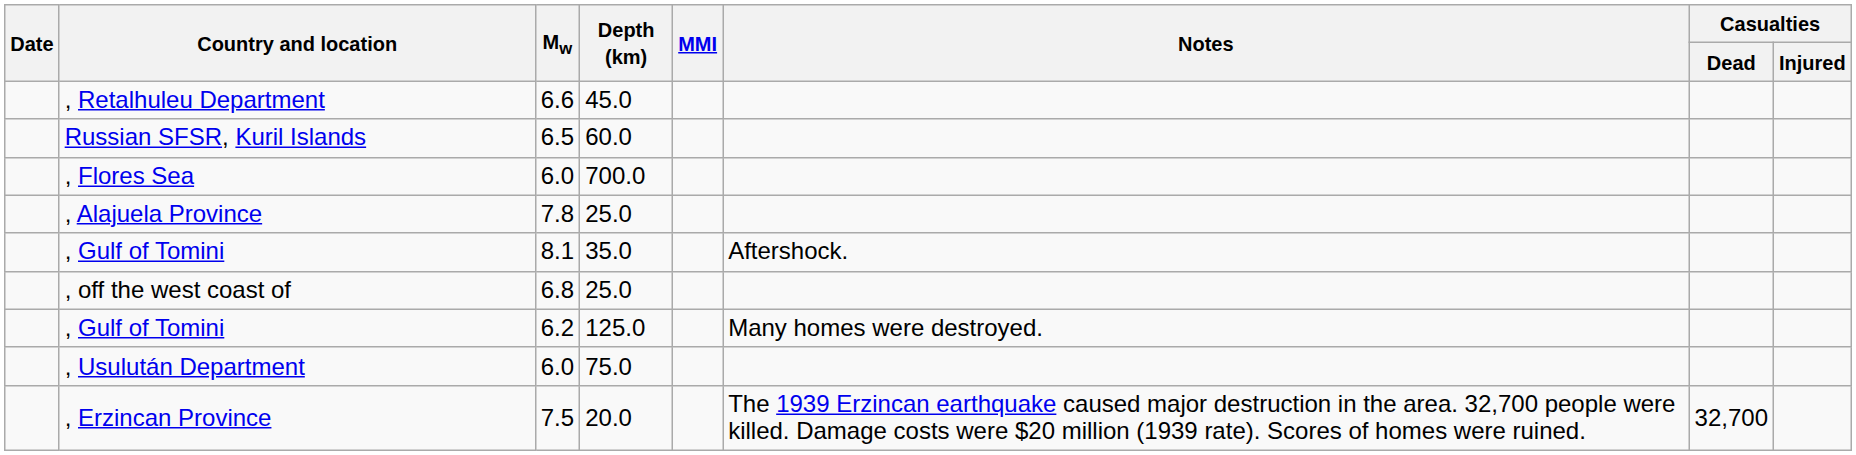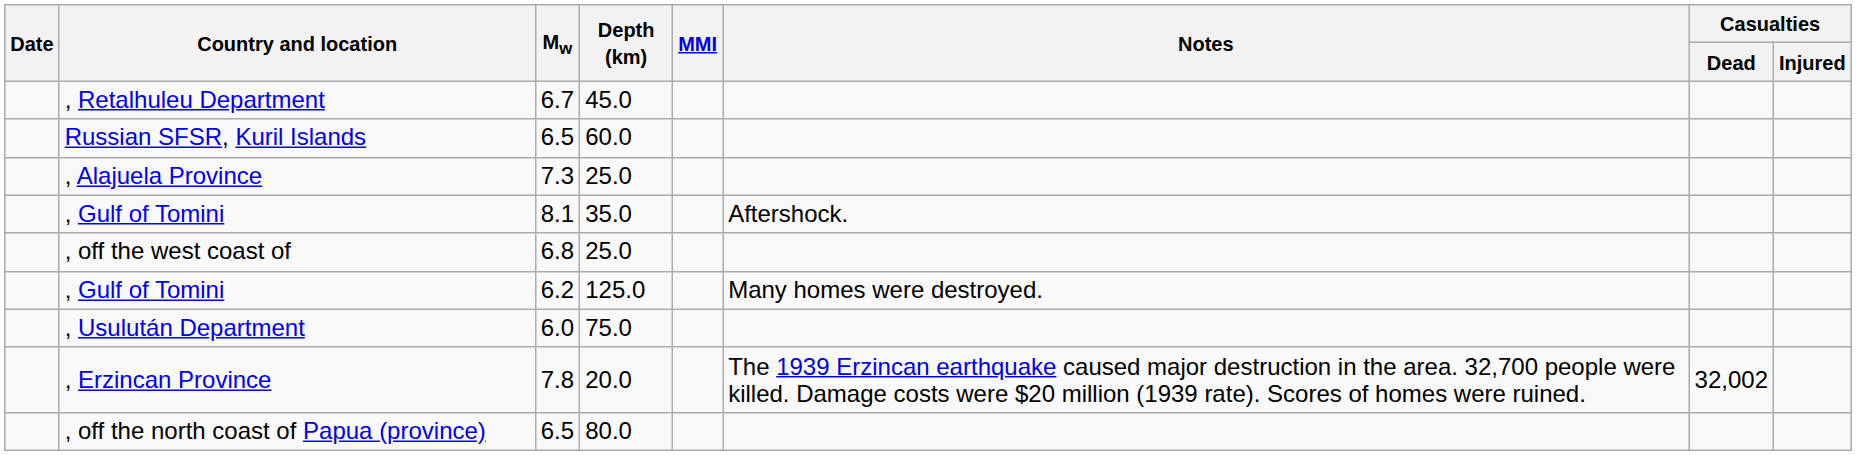 <table class="wikitable sortable sort-under" style="border:1px black; margin-left:1em;">
 <tr>
 <th rowspan="2"><small>Date</small></th>
 <th rowspan="2" style="width: 310px"><small>Country and location</small></th>
 <th rowspan="2"><small>M<sub>w</sub></small></th>
 <th rowspan="2"><small>Depth (km)</small></th>
 <th rowspan="2"><small><a href='#'>MMI</a></small></th>
 <th rowspan="2" class="unsortable"><small>Notes</small></th>
 <th colspan="2"><small>Casualties</small></th>
 </tr>
 <tr>
 <th><small>Dead</small></th>
 <th><small>Injured</small></th>
 </tr>
 <tr>
 <td></td>
 <td>, <a href='#'>Retalhuleu Department</a></td>
-<td>6.6</td>
+<td>6.7</td>
 <td>45.0</td>
 <td></td>
 <td></td>
 <td></td>
 <td></td>
 </tr>
 <tr>
 <td></td>
 <td> <a href='#'>Russian SFSR</a>, <a href='#'>Kuril Islands</a></td>
 <td>6.5</td>
 <td>60.0</td>
 <td></td>
 <td></td>
 <td></td>
 <td></td>
 </tr>
 <tr>
 <td></td>
-<td>, <a href='#'>Flores Sea</a></td>
-<td>6.0</td>
-<td>700.0</td>
-<td></td>
-<td></td>
-<td></td>
-<td></td>
-</tr>
-<tr>
-<td></td>
 <td>, <a href='#'>Alajuela Province</a></td>
-<td>7.8</td>
+<td>7.3</td>
 <td>25.0</td>
 <td></td>
 <td></td>
 <td></td>
 <td></td>
 </tr>
 <tr>
 <td></td>
 <td>, <a href='#'>Gulf of Tomini</a></td>
 <td>8.1</td>
 <td>35.0</td>
 <td></td>
 <td>Aftershock.</td>
 <td></td>
 <td></td>
 </tr>
 <tr>
 <td></td>
 <td>, off the west coast of</td>
 <td>6.8</td>
 <td>25.0</td>
 <td></td>
 <td></td>
 <td></td>
 <td></td>
 </tr>
 <tr>
 <td></td>
 <td>, <a href='#'>Gulf of Tomini</a></td>
 <td>6.2</td>
 <td>125.0</td>
 <td></td>
 <td>Many homes were destroyed.</td>
 <td></td>
 <td></td>
 </tr>
 <tr>
 <td></td>
 <td>, <a href='#'>Usulután Department</a></td>
 <td>6.0</td>
 <td>75.0</td>
 <td></td>
 <td></td>
 <td></td>
 <td></td>
 </tr>
 <tr>
 <td></td>
 <td>, <a href='#'>Erzincan Province</a></td>
-<td>7.5</td>
+<td>7.8</td>
 <td>20.0</td>
 <td></td>
 <td>The <a href='#'>1939 Erzincan earthquake</a> caused major destruction in the area. 32,700 people were killed. Damage costs were $20 million (1939 rate). Scores of homes were ruined.</td>
-<td>32,700</td>
+<td>32,002</td>
+<td></td>
+</tr>
+<tr>
+<td></td>
+<td>, off the north coast of <a href='#'>Papua (province)</a></td>
+<td>6.5</td>
+<td>80.0</td>
+<td></td>
+<td></td>
+<td></td>
 <td></td>
 </tr>
 </table>
